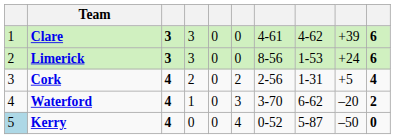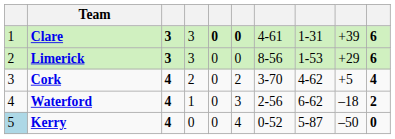 <table class="wikitable" style="text-align: centre;">
 <tr>
 <th width=20></th>
 <th width=150>Team</th>
 <th width=20></th>
 <th width=20></th>
 <th width=20></th>
 <th width=20></th>
 <th width=40></th>
 <th width=40></th>
 <th width=30></th>
 <th width=20></th>
 </tr>
 <tr style="background:#D0F0C0;">
 <td>1</td>
 <td align=left><strong> <a href='#'>Clare</a> </strong></td>
 <td><strong>3</strong></td>
 <td>3</td>
-<td>0</td>
-<td>0</td>
+<td><strong>0</strong></td>
+<td><strong>0</strong></td>
 <td>4-61</td>
-<td>4-62</td>
+<td>1-31</td>
 <td>+39</td>
 <td><strong>6</strong></td>
 </tr>
 <tr style="background:#D0F0C0;">
 <td>2</td>
 <td align=left><strong> <a href='#'>Limerick</a> </strong></td>
 <td><strong>3</strong></td>
 <td>3</td>
 <td>0</td>
 <td>0</td>
 <td>8-56</td>
 <td>1-53</td>
-<td>+24</td>
+<td>+29</td>
 <td><strong>6</strong></td>
 </tr>
 <tr>
 <td>3</td>
 <td align=left><strong> <a href='#'>Cork</a> </strong></td>
 <td><strong>4</strong></td>
 <td>2</td>
 <td>0</td>
 <td>2</td>
-<td>2-56</td>
-<td>1-31</td>
+<td>3-70</td>
+<td>4-62</td>
 <td>+5</td>
 <td><strong>4</strong></td>
 </tr>
 <tr>
 <td>4</td>
 <td align=left><strong> <a href='#'>Waterford</a> </strong></td>
 <td><strong>4</strong></td>
 <td>1</td>
 <td>0</td>
 <td>3</td>
-<td>3-70</td>
+<td>2-56</td>
 <td>6-62</td>
-<td>–20</td>
+<td>–18</td>
 <td><strong>2</strong></td>
 </tr>
 <tr>
 <td style="background: lightblue;">5</td>
 <td align=left><strong> <a href='#'>Kerry</a> </strong></td>
 <td><strong>4</strong></td>
 <td>0</td>
 <td>0</td>
 <td>4</td>
 <td>0-52</td>
 <td>5-87</td>
 <td>–50</td>
 <td><strong>0</strong></td>
 </tr>
 </table>
